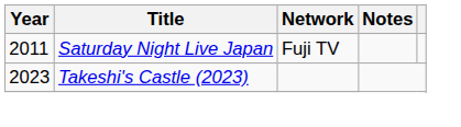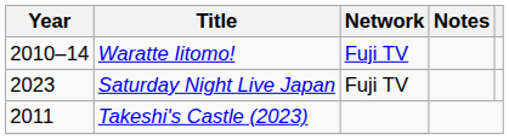 <table class="wikitable sortable">
 <tr>
 <th>Year</th>
 <th>Title</th>
 <th>Network</th>
 <th>Notes</th>
 <th class="unsortable"></th>
 </tr>
 <tr>
-<td>2011</td>
+<td>2010–14</td>
+<td><em><a href='#'>Waratte Iitomo!</a></em></td>
+<td><a href='#'>Fuji TV</a></td>
+<td></td>
+<td></td>
+</tr>
+<tr>
+<td>2023</td>
 <td><em><a href='#'>Saturday Night Live Japan</a></em></td>
 <td>Fuji TV</td>
 <td></td>
 <td></td>
 </tr>
 <tr>
-<td>2023</td>
+<td>2011</td>
 <td><em><a href='#'>Takeshi's Castle (2023)</a></em></td>
 <td></td>
 </tr>
 <tr>
 </tr>
 </table>
